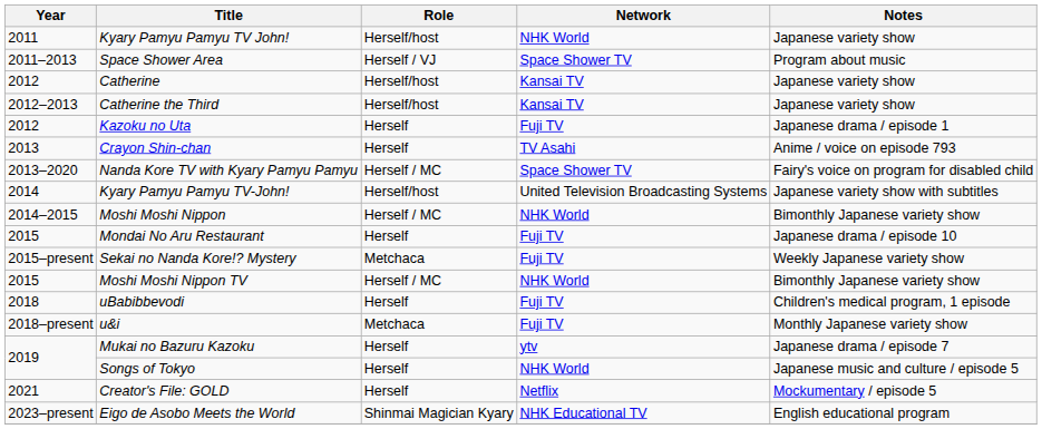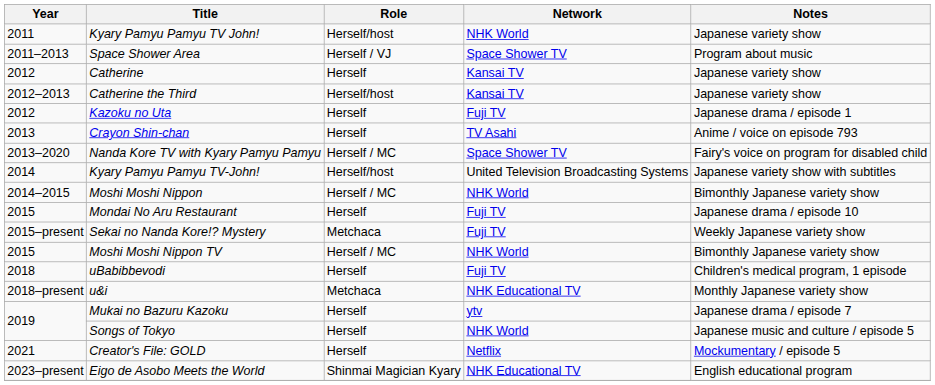 <table class="wikitable sortable">
 <tr>
 <th>Year</th>
 <th>Title</th>
 <th>Role</th>
 <th>Network</th>
 <th class="unsortable">Notes</th>
 </tr>
 <tr>
 <td>2011</td>
 <td><em>Kyary Pamyu Pamyu TV John!</em></td>
 <td>Herself/host</td>
 <td><a href='#'>NHK World</a></td>
 <td>Japanese variety show</td>
 </tr>
 <tr>
 <td>2011–2013</td>
 <td><em>Space Shower Area</em></td>
 <td>Herself / VJ</td>
 <td><a href='#'>Space Shower TV</a></td>
 <td>Program about music</td>
 </tr>
 <tr>
 <td>2012</td>
 <td><em>Catherine</em></td>
-<td>Herself/host</td>
+<td>Herself</td>
 <td><a href='#'>Kansai TV</a></td>
 <td>Japanese variety show</td>
 </tr>
 <tr>
 <td>2012–2013</td>
 <td><em>Catherine the Third</em></td>
 <td>Herself/host</td>
 <td><a href='#'>Kansai TV</a></td>
 <td>Japanese variety show</td>
 </tr>
 <tr>
 <td>2012</td>
 <td><em><a href='#'>Kazoku no Uta</a></em></td>
 <td>Herself</td>
 <td><a href='#'>Fuji TV</a></td>
 <td>Japanese drama / episode 1</td>
 </tr>
 <tr>
 <td>2013</td>
 <td><em><a href='#'>Crayon Shin-chan</a></em></td>
 <td>Herself</td>
 <td><a href='#'>TV Asahi</a></td>
 <td>Anime / voice on episode 793</td>
 </tr>
 <tr>
 <td>2013–2020</td>
 <td><em>Nanda Kore TV with Kyary Pamyu Pamyu</em></td>
 <td>Herself / MC</td>
 <td><a href='#'>Space Shower TV</a></td>
 <td>Fairy's voice on program for disabled child</td>
 </tr>
 <tr>
 <td>2014</td>
 <td><em>Kyary Pamyu Pamyu TV-John!</em></td>
 <td>Herself/host</td>
 <td>United Television Broadcasting Systems</td>
 <td>Japanese variety show with subtitles</td>
 </tr>
 <tr>
 <td>2014–2015</td>
 <td><em>Moshi Moshi Nippon</em></td>
 <td>Herself / MC</td>
 <td><a href='#'>NHK World</a></td>
 <td>Bimonthly Japanese variety show</td>
 </tr>
 <tr>
 <td>2015</td>
 <td><em>Mondai No Aru Restaurant</em></td>
 <td>Herself</td>
 <td><a href='#'>Fuji TV</a></td>
 <td>Japanese drama / episode 10</td>
 </tr>
 <tr>
 <td>2015–present</td>
 <td><em>Sekai no Nanda Kore!? Mystery</em></td>
 <td>Metchaca</td>
 <td><a href='#'>Fuji TV</a></td>
 <td>Weekly Japanese variety show</td>
 </tr>
 <tr>
 <td>2015</td>
 <td><em>Moshi Moshi Nippon TV</em></td>
 <td>Herself / MC</td>
 <td><a href='#'>NHK World</a></td>
 <td>Bimonthly Japanese variety show</td>
 </tr>
 <tr>
 <td>2018</td>
 <td><em>uBabibbevodi</em></td>
 <td>Herself</td>
 <td><a href='#'>Fuji TV</a></td>
 <td>Children's medical program, 1 episode</td>
 </tr>
 <tr>
 <td>2018–present</td>
 <td><em>u&i</em></td>
 <td>Metchaca</td>
-<td><a href='#'>Fuji TV</a></td>
+<td><a href='#'>NHK Educational TV</a></td>
 <td>Monthly Japanese variety show</td>
 </tr>
 <tr>
 <td rowspan="2">2019</td>
 <td><em>Mukai no Bazuru Kazoku</em></td>
 <td>Herself</td>
 <td><a href='#'>ytv</a></td>
 <td>Japanese drama / episode 7</td>
 </tr>
 <tr>
 <td><em>Songs of Tokyo</em></td>
 <td>Herself</td>
 <td><a href='#'>NHK World</a></td>
 <td>Japanese music and culture / episode 5</td>
 </tr>
 <tr>
 <td>2021</td>
 <td><em>Creator's File: GOLD</em></td>
 <td>Herself</td>
 <td><a href='#'>Netflix</a></td>
 <td><a href='#'>Mockumentary</a> / episode 5</td>
 </tr>
 <tr>
 <td>2023–present</td>
 <td><em>Eigo de Asobo Meets the World</em></td>
 <td>Shinmai Magician Kyary</td>
 <td><a href='#'>NHK Educational TV</a></td>
 <td>English educational program</td>
 </tr>
 <tr>
 </tr>
 </table>
